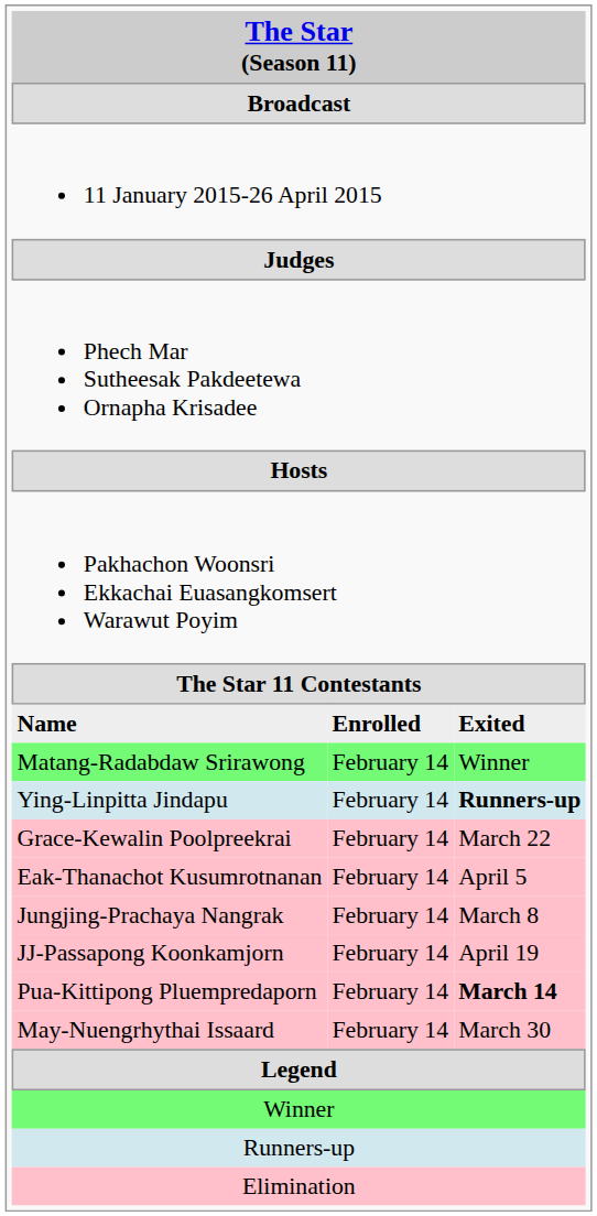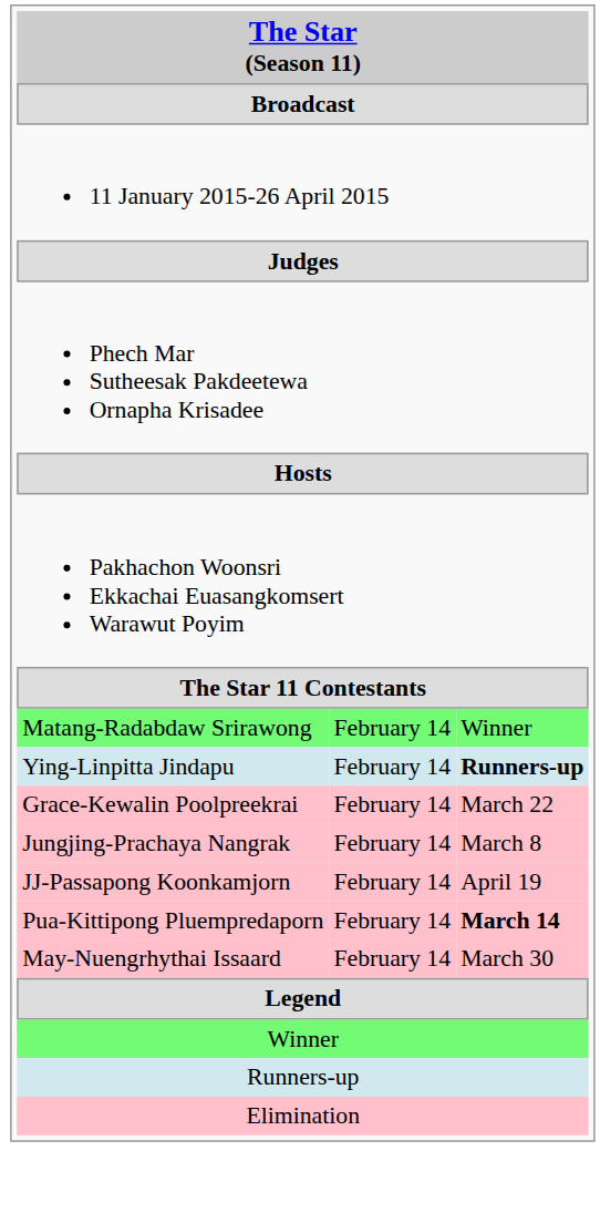 <table class="infobox" cellpadding="3" cellspacing="0" align="right" style="font-size: 90%; margin-left:1em; border:1px solid #999;">
 <tr>
 <td colspan="3" style="background:#CCC; text-align:center;"><strong><big><a href='#'>The Star</a></big><br>(Season 11)</strong></td>
 </tr>
 <tr>
 <td colspan="3" style="background:#DDD; text-align:center; border-left: 1px solid #999; border-right: 1px solid #999; border-top: 1px solid #999; border-bottom: 1px solid #999;"><strong>Broadcast </strong></td>
 </tr>
 <tr>
 <td colspan="3"><br><ul><li>11 January 2015-26 April 2015</li></ul></td>
 </tr>
 <tr>
 <td colspan="3" style="background:#DDD; text-align:center; border-left: 1px solid #999; border-right: 1px solid #999; border-top: 1px solid #999; border-bottom: 1px solid #999;"><strong>Judges</strong></td>
 </tr>
 <tr>
 <td colspan="3"><br><ul><li>Phech Mar</li><li>Sutheesak Pakdeetewa</li><li>Ornapha Krisadee</li></ul></td>
 </tr>
 <tr>
 <td colspan="3" style="background:#DDD; text-align:center; border-left: 1px solid #999; border-right: 1px solid #999; border-top: 1px solid #999; border-bottom: 1px solid #999;"><strong>Hosts</strong></td>
 </tr>
 <tr>
 <td colspan="3"><br><ul><li>Pakhachon Woonsri</li><li>Ekkachai Euasangkomsert</li><li>Warawut Poyim</li></ul></td>
 </tr>
 <tr>
 <td colspan="3" style="background:#DDD; text-align:center; border-left: 1px solid #999; border-right: 1px solid #999; border-top: 1px solid #999; border-bottom: 1px solid #999;"><strong>The Star 11 Contestants</strong></td>
 </tr>
 <tr>
-<td style="background:#EEE;"><strong>Name</strong></td>
-<td style="background:#EEE;"><strong>Enrolled</strong></td>
-<td style="background:#EEE;"><strong>Exited</strong></td>
-</tr>
-<tr>
 <td style="background:#73FB76">Matang-Radabdaw Srirawong</td>
 <td style="background:#73FB76">February 14</td>
 <td style="background:#73FB76">Winner</td>
 </tr>
 <tr>
 <td style="background:#D1E8EF">Ying-Linpitta Jindapu</td>
 <td style="background:#D1E8EF">February 14</td>
 <td style="background:#D1E8EF"><strong>Runners-up</strong></td>
 </tr>
 <tr>
 <td style="background:#FFC0CB">Grace-Kewalin Poolpreekrai</td>
 <td style="background:#FFC0CB">February 14</td>
 <td style="background:#FFC0CB">March 22</td>
-</tr>
-<tr>
-<td style="background:#FFC0CB">Eak-Thanachot Kusumrotnanan</td>
-<td style="background:#FFC0CB">February 14</td>
-<td style="background:#FFC0CB">April 5</td>
 </tr>
 <tr>
 <td style="background:#FFC0CB">Jungjing-Prachaya Nangrak</td>
 <td style="background:#FFC0CB">February 14</td>
 <td style="background:#FFC0CB">March 8</td>
 </tr>
 <tr>
 <td style="background:#FFC0CB">JJ-Passapong Koonkamjorn</td>
 <td style="background:#FFC0CB">February 14</td>
 <td style="background:#FFC0CB">April 19</td>
 </tr>
 <tr>
 <td style="background:#FFC0CB">Pua-Kittipong Pluempredaporn</td>
 <td style="background:#FFC0CB">February 14</td>
 <td style="background:#FFC0CB"><strong>March 14</strong></td>
 </tr>
 <tr>
 <td style="background:#FFC0CB">May-Nuengrhythai Issaard</td>
 <td style="background:#FFC0CB">February 14</td>
 <td style="background:#FFC0CB">March 30</td>
 </tr>
 <tr>
 <td colspan="3" style="background:#DDD; text-align:center; border-left: 1px solid #999; border-right: 1px solid #999; border-top: 1px solid #999; border-bottom: 1px solid #999;"><strong>Legend</strong></td>
 </tr>
 <tr>
 <td colspan="3" style="background:#73FB76; text-align:center;">Winner</td>
 </tr>
 <tr>
 <td colspan="3" style="background:#D1E8EF; text-align:center;">Runners-up</td>
 </tr>
 <tr>
 <td colspan="3" style="background:#FFC0CB; text-align:center;">Elimination</td>
 </tr>
 <tr>
 </tr>
 </table>
